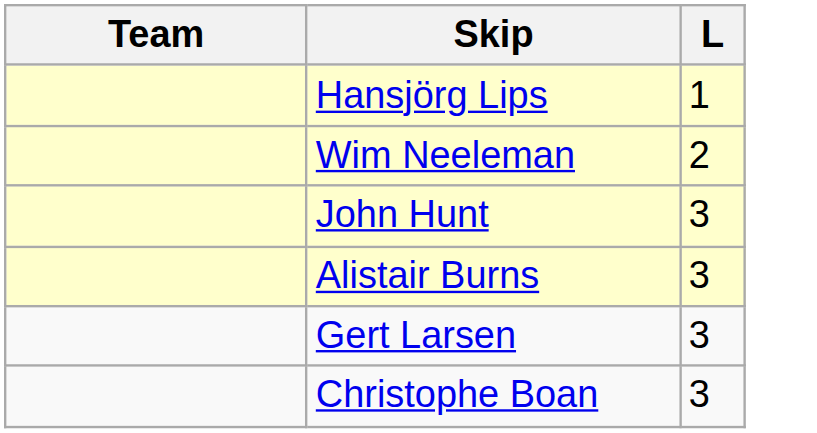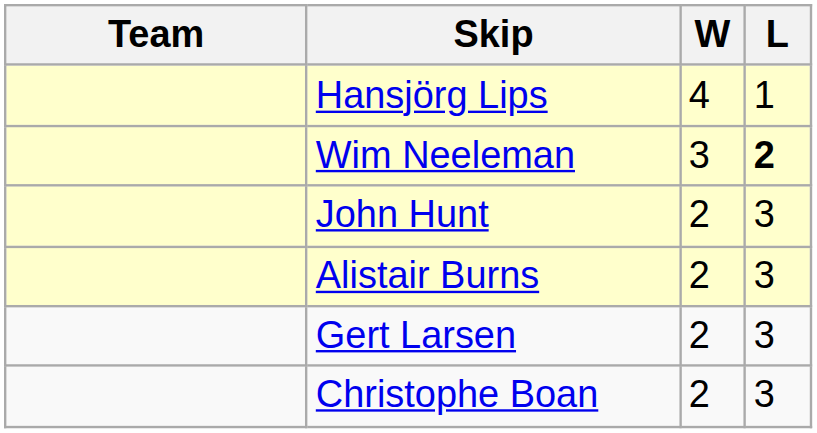 <table class="wikitable">
 <tr>
 <th width="120">Team</th>
 <th width="150">Skip</th>
+<th width="20">W</th>
 <th width="20">L</th>
 </tr>
 <tr bgcolor="#ffffcc">
 <td></td>
 <td><a href='#'>Hansjörg Lips</a></td>
+<td>4</td>
 <td>1</td>
 </tr>
 <tr bgcolor="#ffffcc">
 <td></td>
 <td><a href='#'>Wim Neeleman</a></td>
-<td>2</td>
+<td>3</td>
+<td><strong>2</strong></td>
 </tr>
 <tr bgcolor="#ffffcc">
 <td></td>
 <td><a href='#'>John Hunt</a></td>
+<td>2</td>
 <td>3</td>
 </tr>
 <tr bgcolor="#ffffcc">
 <td></td>
 <td><a href='#'>Alistair Burns</a></td>
+<td>2</td>
 <td>3</td>
 </tr>
 <tr>
 <td></td>
 <td><a href='#'>Gert Larsen</a></td>
+<td>2</td>
 <td>3</td>
 </tr>
 <tr>
 <td></td>
 <td><a href='#'>Christophe Boan</a></td>
+<td>2</td>
 <td>3</td>
 </tr>
 </table>
